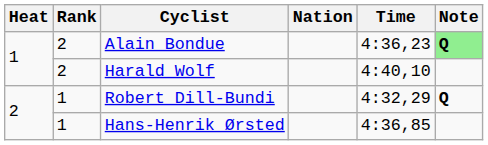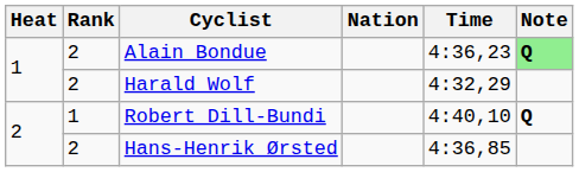 <table class="wikitable" style="font-size:95%;">
 <tr>
 <th>Heat</th>
 <th>Rank</th>
 <th>Cyclist</th>
 <th>Nation</th>
 <th>Time</th>
 <th>Note</th>
 </tr>
 <tr>
 <td rowspan=2>1</td>
 <td>2</td>
 <td><a href='#'>Alain Bondue</a></td>
 <td></td>
 <td>4:36,23</td>
 <td style="background: lightgreen;"><strong>Q</strong></td>
 </tr>
 <tr>
 <td>2</td>
 <td><a href='#'>Harald Wolf</a></td>
 <td></td>
-<td>4:40,10</td>
+<td>4:32,29</td>
 <td></td>
 </tr>
 <tr>
 <td rowspan=2>2</td>
 <td>1</td>
 <td><a href='#'>Robert Dill-Bundi</a></td>
 <td></td>
-<td>4:32,29</td>
+<td>4:40,10</td>
 <td><strong>Q</strong></td>
 </tr>
 <tr>
-<td>1</td>
+<td>2</td>
 <td><a href='#'>Hans-Henrik Ørsted</a></td>
 <td></td>
 <td>4:36,85</td>
 <td></td>
 </tr>
 </table>
